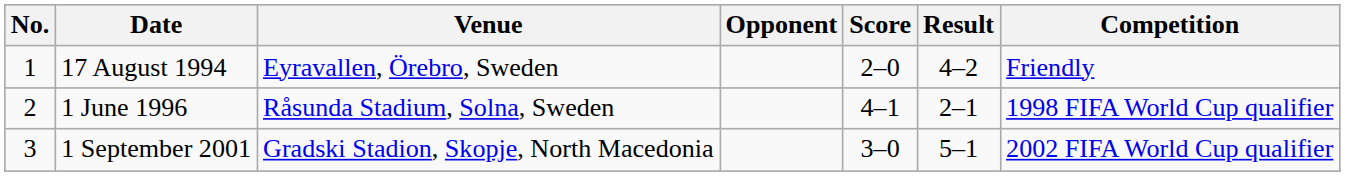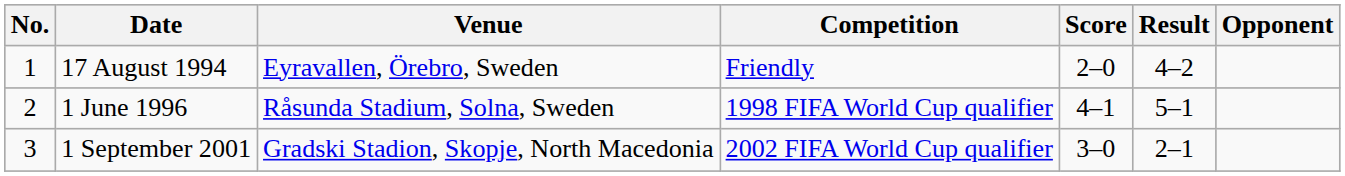 <table class="wikitable sortable">
 <tr>
 <th scope="col">No.</th>
 <th scope="col">Date</th>
 <th scope="col">Venue</th>
-<th scope="col">Opponent</th>
+<th scope="col">Competition</th>
 <th scope="col">Score</th>
 <th scope="col">Result</th>
-<th scope="col">Competition</th>
+<th scope="col">Opponent</th>
 </tr>
 <tr>
 <td align="center">1</td>
 <td>17 August 1994</td>
 <td><a href='#'>Eyravallen</a>, <a href='#'>Örebro</a>, Sweden</td>
-<td></td>
+<td><a href='#'>Friendly</a></td>
 <td align="center">2–0</td>
 <td align="center">4–2</td>
-<td><a href='#'>Friendly</a></td>
+<td></td>
 </tr>
 <tr>
 <td align="center">2</td>
 <td>1 June 1996</td>
 <td><a href='#'>Råsunda Stadium</a>, <a href='#'>Solna</a>, Sweden</td>
+<td><a href='#'>1998 FIFA World Cup qualifier</a></td>
+<td align="center">4–1</td>
+<td align="center">5–1</td>
 <td></td>
-<td align="center">4–1</td>
-<td align="center">2–1</td>
-<td><a href='#'>1998 FIFA World Cup qualifier</a></td>
 </tr>
 <tr>
 <td align="center">3</td>
 <td>1 September 2001</td>
 <td><a href='#'>Gradski Stadion</a>, <a href='#'>Skopje</a>, North Macedonia</td>
+<td><a href='#'>2002 FIFA World Cup qualifier</a></td>
+<td align="center">3–0</td>
+<td align="center">2–1</td>
 <td></td>
-<td align="center">3–0</td>
-<td align="center">5–1</td>
-<td><a href='#'>2002 FIFA World Cup qualifier</a></td>
 </tr>
 </table>
